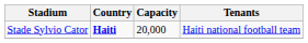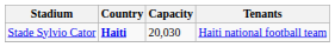 <table class="wikitable sortable">
 <tr>
 <th>Stadium</th>
 <th>Country</th>
 <th>Capacity</th>
 <th>Tenants</th>
 </tr>
 <tr>
 <td><a href='#'>Stade Sylvio Cator</a></td>
 <td><strong><a href='#'>Haiti</a></strong></td>
-<td>20,000</td>
+<td>20,030</td>
 <td><a href='#'>Haiti national football team</a></td>
 </tr>
 <tr>
 </tr>
 </table>
